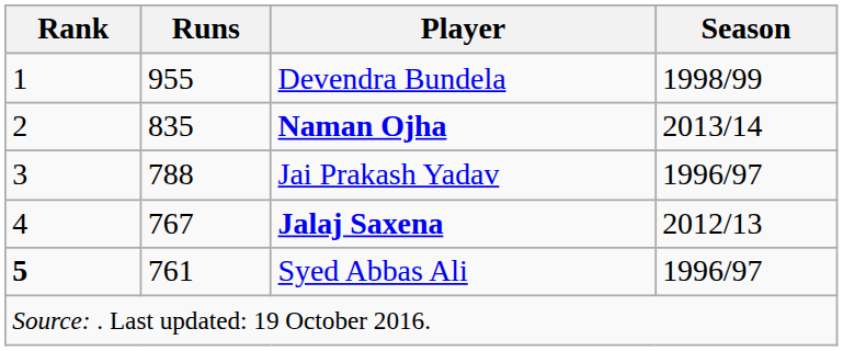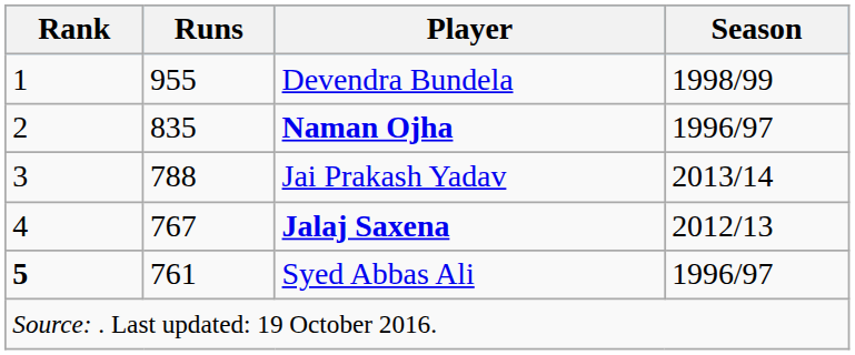 <table class="wikitable" width=70%>
 <tr bgcolor=#87cefa>
 <th>Rank</th>
 <th>Runs</th>
 <th>Player</th>
 <th>Season</th>
 </tr>
 <tr>
 <td>1</td>
 <td>955</td>
 <td><a href='#'>Devendra Bundela</a></td>
 <td>1998/99</td>
 </tr>
 <tr>
 <td>2</td>
 <td>835</td>
 <td><strong><a href='#'>Naman Ojha</a></strong></td>
-<td>2013/14</td>
+<td>1996/97</td>
 </tr>
 <tr>
 <td>3</td>
 <td>788</td>
 <td><a href='#'>Jai Prakash Yadav</a></td>
-<td>1996/97</td>
+<td>2013/14</td>
 </tr>
 <tr>
 <td>4</td>
 <td>767</td>
 <td><strong><a href='#'>Jalaj Saxena</a></strong></td>
 <td>2012/13</td>
 </tr>
 <tr>
 <td><strong>5</strong></td>
 <td>761</td>
 <td><a href='#'>Syed Abbas Ali</a></td>
 <td>1996/97</td>
 </tr>
 <tr>
 <td colspan=4><small><em>Source:  </em>. Last updated: 19 October 2016.</small></td>
 </tr>
 </table>
